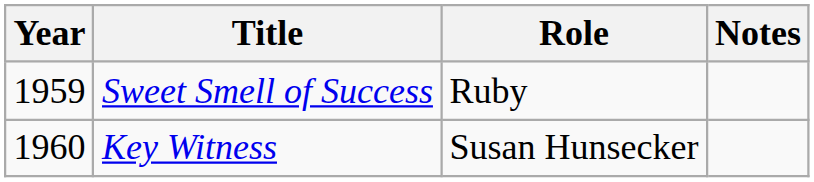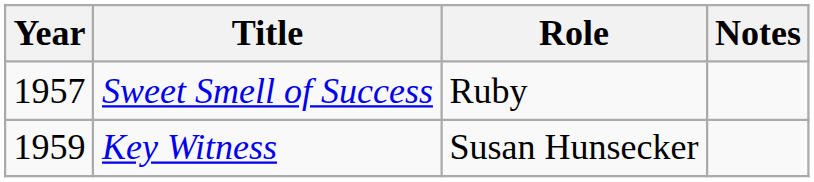 <table class="wikitable">
 <tr>
 <th>Year</th>
 <th>Title</th>
 <th>Role</th>
 <th>Notes</th>
 </tr>
 <tr>
-<td>1959</td>
+<td>1957</td>
 <td><em><a href='#'>Sweet Smell of Success</a></em></td>
 <td>Ruby</td>
 <td></td>
 </tr>
 <tr>
-<td>1960</td>
+<td>1959</td>
 <td><em><a href='#'>Key Witness</a></em></td>
 <td>Susan Hunsecker</td>
 <td></td>
 </tr>
 </table>
